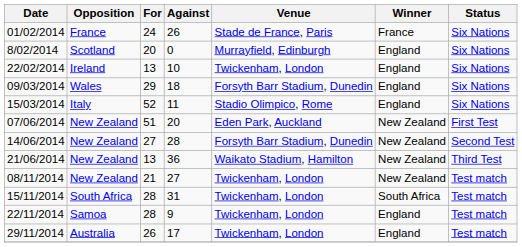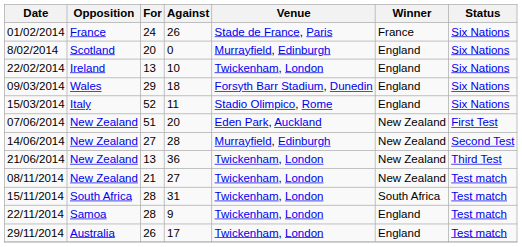 <table class="wikitable sortable">
 <tr>
 <th>Date</th>
 <th>Opposition</th>
 <th>For</th>
 <th>Against</th>
 <th>Venue</th>
 <th>Winner</th>
 <th>Status</th>
 </tr>
 <tr>
 <td>01/02/2014</td>
 <td><a href='#'>France</a></td>
 <td>24</td>
 <td>26</td>
 <td><a href='#'>Stade de France</a>, <a href='#'>Paris</a></td>
 <td>France</td>
 <td><a href='#'>Six Nations</a></td>
 </tr>
 <tr>
 <td>8/02/2014</td>
 <td><a href='#'>Scotland</a></td>
 <td>20</td>
 <td>0</td>
 <td><a href='#'>Murrayfield</a>, <a href='#'>Edinburgh</a></td>
 <td>England</td>
 <td><a href='#'>Six Nations</a></td>
 </tr>
 <tr>
 <td>22/02/2014</td>
 <td><a href='#'>Ireland</a></td>
 <td>13</td>
 <td>10</td>
 <td><a href='#'>Twickenham</a>, <a href='#'>London</a></td>
 <td>England</td>
 <td><a href='#'>Six Nations</a></td>
 </tr>
 <tr>
 <td>09/03/2014</td>
 <td><a href='#'>Wales</a></td>
 <td>29</td>
 <td>18</td>
 <td><a href='#'>Forsyth Barr Stadium</a>, <a href='#'>Dunedin</a></td>
 <td>England</td>
 <td><a href='#'>Six Nations</a></td>
 </tr>
 <tr>
 <td>15/03/2014</td>
 <td><a href='#'>Italy</a></td>
 <td>52</td>
 <td>11</td>
 <td><a href='#'>Stadio Olimpico</a>, <a href='#'>Rome</a></td>
 <td>England</td>
 <td><a href='#'>Six Nations</a></td>
 </tr>
 <tr>
 <td>07/06/2014</td>
 <td><a href='#'>New Zealand</a></td>
 <td>51</td>
 <td>20</td>
 <td><a href='#'>Eden Park</a>, <a href='#'>Auckland</a></td>
 <td>New Zealand</td>
 <td><a href='#'>First Test</a></td>
 </tr>
 <tr>
 <td>14/06/2014</td>
 <td><a href='#'>New Zealand</a></td>
 <td>27</td>
 <td>28</td>
-<td><a href='#'>Forsyth Barr Stadium</a>, <a href='#'>Dunedin</a></td>
+<td><a href='#'>Murrayfield</a>, <a href='#'>Edinburgh</a></td>
 <td>New Zealand</td>
 <td><a href='#'>Second Test</a></td>
 </tr>
 <tr>
 <td>21/06/2014</td>
 <td><a href='#'>New Zealand</a></td>
 <td>13</td>
 <td>36</td>
-<td><a href='#'>Waikato Stadium</a>, <a href='#'>Hamilton</a></td>
+<td><a href='#'>Twickenham</a>, <a href='#'>London</a></td>
 <td>New Zealand</td>
 <td><a href='#'>Third Test</a></td>
 </tr>
 <tr>
 <td>08/11/2014</td>
 <td><a href='#'>New Zealand</a></td>
 <td>21</td>
 <td>27</td>
 <td><a href='#'>Twickenham</a>, <a href='#'>London</a></td>
 <td>New Zealand</td>
 <td><a href='#'>Test match</a></td>
 </tr>
 <tr>
 <td>15/11/2014</td>
 <td><a href='#'>South Africa</a></td>
 <td>28</td>
 <td>31</td>
 <td><a href='#'>Twickenham</a>, <a href='#'>London</a></td>
 <td>South Africa</td>
 <td><a href='#'>Test match</a></td>
 </tr>
 <tr>
 <td>22/11/2014</td>
 <td><a href='#'>Samoa</a></td>
 <td>28</td>
 <td>9</td>
 <td><a href='#'>Twickenham</a>, <a href='#'>London</a></td>
 <td>England</td>
 <td><a href='#'>Test match</a></td>
 </tr>
 <tr>
 <td>29/11/2014</td>
 <td><a href='#'>Australia</a></td>
 <td>26</td>
 <td>17</td>
 <td><a href='#'>Twickenham</a>, <a href='#'>London</a></td>
 <td>England</td>
 <td><a href='#'>Test match</a></td>
 </tr>
 <tr>
 </tr>
 </table>
